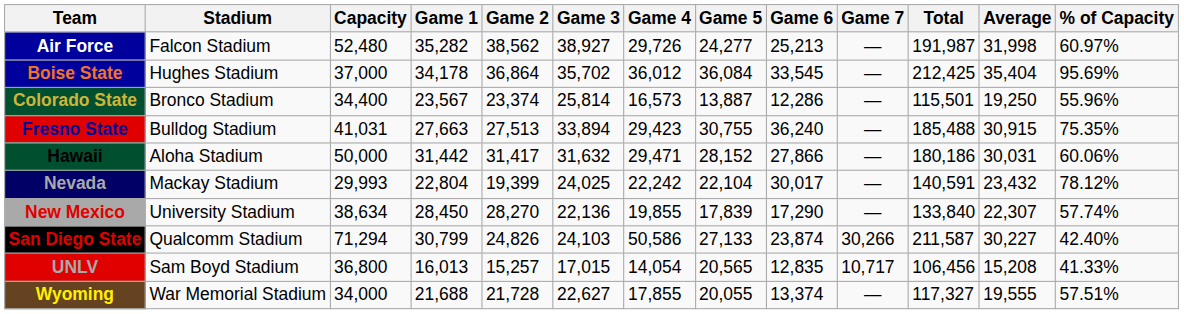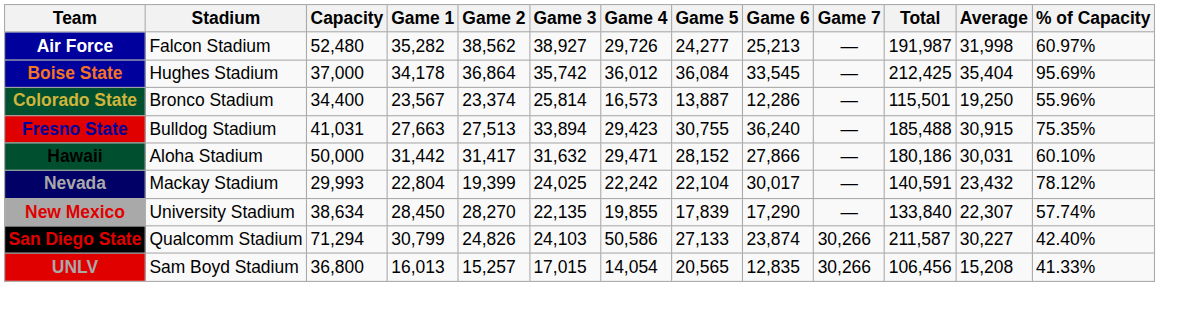 <table class="wikitable sortable">
 <tr>
 <th>Team</th>
 <th>Stadium</th>
 <th>Capacity</th>
 <th>Game 1</th>
 <th>Game 2</th>
 <th>Game 3</th>
 <th>Game 4</th>
 <th>Game 5</th>
 <th>Game 6</th>
 <th>Game 7</th>
 <th>Total</th>
 <th>Average</th>
 <th>% of Capacity</th>
 </tr>
 <tr>
 <th style="background:#00009c; color:#fff;">Air Force</th>
 <td>Falcon Stadium</td>
 <td>52,480</td>
 <td>35,282</td>
 <td>38,562</td>
 <td>38,927</td>
 <td>29,726</td>
 <td>24,277</td>
 <td>25,213</td>
 <td align=center>—</td>
 <td>191,987</td>
 <td>31,998</td>
 <td>60.97%</td>
 </tr>
 <tr>
 <th style="background:#00009C; color:#f47321;">Boise State</th>
 <td>Hughes Stadium</td>
 <td>37,000</td>
 <td>34,178</td>
 <td>36,864</td>
-<td>35,702</td>
+<td>35,742</td>
 <td>36,012</td>
 <td>36,084</td>
 <td>33,545</td>
 <td align=center>—</td>
 <td>212,425</td>
 <td>35,404</td>
 <td>95.69%</td>
 </tr>
 <tr>
 <th style="background:#005030; color:#CFB53B;">Colorado State</th>
 <td>Bronco Stadium</td>
 <td>34,400</td>
 <td>23,567</td>
 <td>23,374</td>
 <td>25,814</td>
 <td>16,573</td>
 <td>13,887</td>
 <td>12,286</td>
 <td align=center>—</td>
 <td>115,501</td>
 <td>19,250</td>
 <td>55.96%</td>
 </tr>
 <tr>
 <th style="background:#e00000; color:#00009C;">Fresno State</th>
 <td>Bulldog Stadium</td>
 <td>41,031</td>
 <td>27,663</td>
 <td>27,513</td>
 <td>33,894</td>
 <td>29,423</td>
 <td>30,755</td>
 <td>36,240</td>
 <td align=center>—</td>
 <td>185,488</td>
 <td>30,915</td>
 <td>75.35%</td>
 </tr>
 <tr>
 <th style="background:#005030; color:#000;">Hawaii</th>
 <td>Aloha Stadium</td>
 <td>50,000</td>
 <td>31,442</td>
 <td>31,417</td>
 <td>31,632</td>
 <td>29,471</td>
 <td>28,152</td>
 <td>27,866</td>
 <td align=center>—</td>
 <td>180,186</td>
 <td>30,031</td>
-<td>60.06%</td>
+<td>60.10%</td>
 </tr>
 <tr>
 <th style="background:#000067; color:darkGrey;">Nevada</th>
 <td>Mackay Stadium</td>
 <td>29,993</td>
 <td>22,804</td>
 <td>19,399</td>
 <td>24,025</td>
 <td>22,242</td>
 <td>22,104</td>
 <td>30,017</td>
 <td align=center>—</td>
 <td>140,591</td>
 <td>23,432</td>
 <td>78.12%</td>
 </tr>
 <tr>
 <th style="background:darkGrey; color:#e00000;">New Mexico</th>
 <td>University Stadium</td>
 <td>38,634</td>
 <td>28,450</td>
 <td>28,270</td>
-<td>22,136</td>
+<td>22,135</td>
 <td>19,855</td>
 <td>17,839</td>
 <td>17,290</td>
 <td align=center>—</td>
 <td>133,840</td>
 <td>22,307</td>
 <td>57.74%</td>
 </tr>
 <tr>
 <th style="background:#000; color:#e00000;">San Diego State</th>
 <td>Qualcomm Stadium</td>
 <td>71,294</td>
 <td>30,799</td>
 <td>24,826</td>
 <td>24,103</td>
 <td>50,586</td>
 <td>27,133</td>
 <td>23,874</td>
 <td>30,266</td>
 <td>211,587</td>
 <td>30,227</td>
 <td>42.40%</td>
 </tr>
 <tr>
 <th style="background:#e00000; color:darkGrey;">UNLV</th>
 <td>Sam Boyd Stadium</td>
 <td>36,800</td>
 <td>16,013</td>
 <td>15,257</td>
 <td>17,015</td>
 <td>14,054</td>
 <td>20,565</td>
 <td>12,835</td>
-<td>10,717</td>
+<td>30,266</td>
 <td>106,456</td>
 <td>15,208</td>
 <td>41.33%</td>
 </tr>
-<tr>
-<th style="background:#654321; color:#FFEF00">Wyoming</th>
-<td>War Memorial Stadium</td>
-<td>34,000</td>
-<td>21,688</td>
-<td>21,728</td>
-<td>22,627</td>
-<td>17,855</td>
-<td>20,055</td>
-<td>13,374</td>
-<td align=center>—</td>
-<td>117,327</td>
-<td>19,555</td>
-<td>57.51%</td>
-</tr>
 </table>
